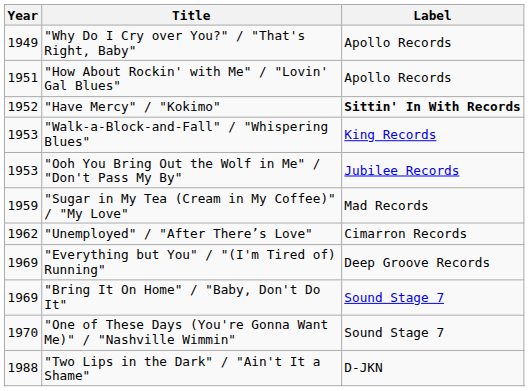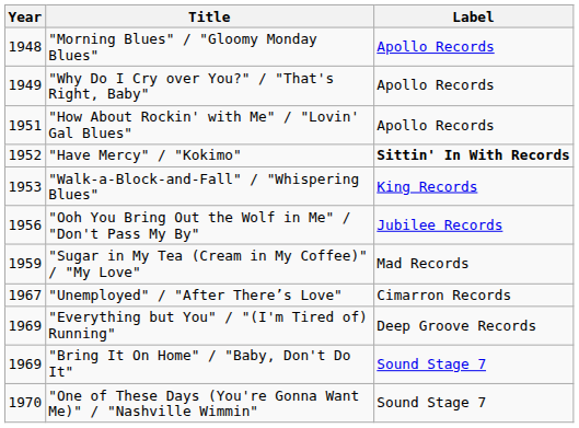 <table class="wikitable sortable">
 <tr>
 <th>Year</th>
 <th style="width:300px;">Title</th>
 <th>Label</th>
+</tr>
+<tr>
+<td style="text-align:center;">1948</td>
+<td>"Morning Blues" / "Gloomy Monday Blues"</td>
+<td><a href='#'>Apollo Records</a></td>
 </tr>
 <tr>
 <td style="text-align:center;">1949</td>
 <td>"Why Do I Cry over You?" / "That's Right, Baby"</td>
 <td>Apollo Records</td>
 </tr>
 <tr>
 <td style="text-align:center;">1951</td>
 <td>"How About Rockin' with Me" / "Lovin' Gal Blues"</td>
 <td>Apollo Records</td>
 </tr>
 <tr>
 <td style="text-align:center;">1952</td>
 <td>"Have Mercy" / "Kokimo"</td>
 <td><strong>Sittin' In With Records</strong></td>
 </tr>
 <tr>
 <td style="text-align:center;">1953</td>
 <td>"Walk-a-Block-and-Fall" / "Whispering Blues"</td>
 <td><a href='#'>King Records</a></td>
 </tr>
 <tr>
-<td style="text-align:center;">1953</td>
+<td style="text-align:center;">1956</td>
 <td>"Ooh You Bring Out the Wolf in Me" / "Don't Pass My By"</td>
 <td><a href='#'>Jubilee Records</a></td>
 </tr>
 <tr>
 <td style="text-align:center;">1959</td>
 <td>"Sugar in My Tea (Cream in My Coffee)" / "My Love"</td>
 <td>Mad Records</td>
 </tr>
 <tr>
-<td style="text-align:center;">1962</td>
+<td style="text-align:center;">1967</td>
 <td>"Unemployed" / "After There’s Love"</td>
 <td>Cimarron Records</td>
 </tr>
 <tr>
 <td style="text-align:center;">1969</td>
 <td>"Everything but You" / "(I'm Tired of) Running"</td>
 <td>Deep Groove Records</td>
 </tr>
 <tr>
 <td style="text-align:center;">1969</td>
 <td>"Bring It On Home" / "Baby, Don't Do It"</td>
 <td><a href='#'>Sound Stage 7</a></td>
 </tr>
 <tr>
 <td style="text-align:center;">1970</td>
 <td>"One of These Days (You're Gonna Want Me)" / "Nashville Wimmin"</td>
 <td>Sound Stage 7</td>
 </tr>
-<tr>
-<td style="text-align:center;">1988</td>
-<td>"Two Lips in the Dark" / "Ain't It a Shame"</td>
-<td>D-JKN</td>
-</tr>
 </table>
